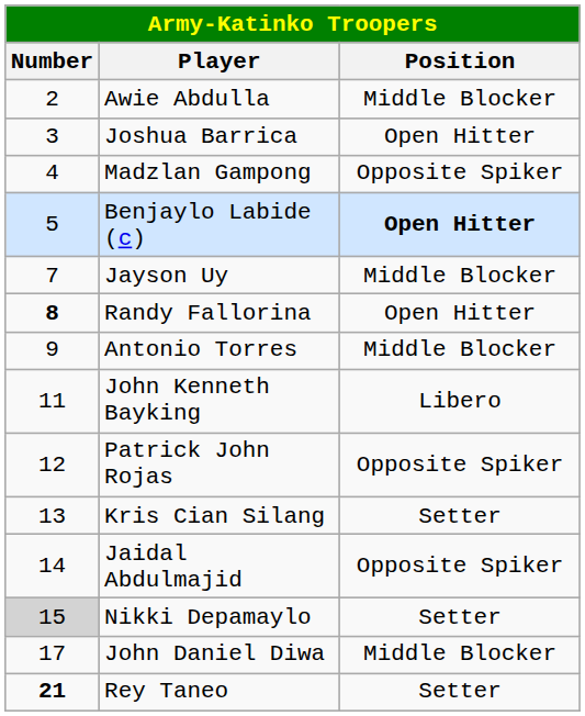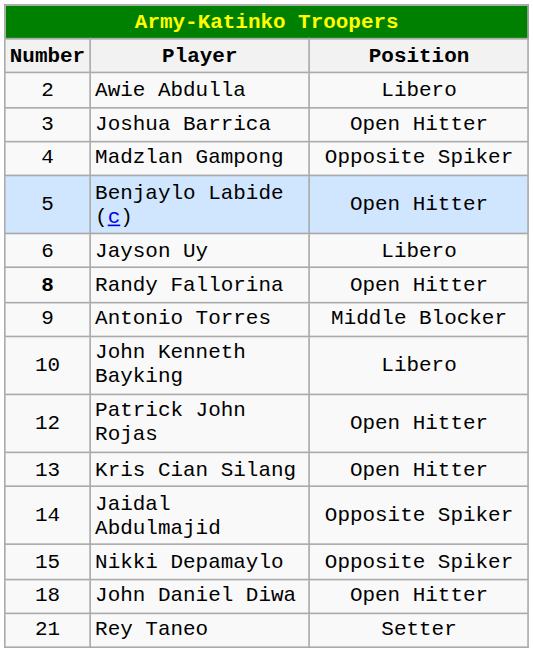 <table class="wikitable sortable" style="text-align:center;">
 <tr>
 <th colspan="5" style= "background: green; color: yellow; text-align: center"><strong>Army-Katinko Troopers</strong></th>
 </tr>
 <tr>
 <th width=3px>Number</th>
 <th width=130px>Player</th>
 <th width=130px>Position</th>
 </tr>
 <tr>
 <td>2</td>
 <td style="text-align: left">Awie Abdulla</td>
-<td>Middle Blocker</td>
+<td>Libero</td>
 </tr>
 <tr>
 <td>3</td>
 <td style="text-align: left">Joshua Barrica</td>
 <td>Open Hitter</td>
 </tr>
 <tr>
 <td>4</td>
 <td style="text-align: left">Madzlan Gampong</td>
 <td>Opposite Spiker</td>
 </tr>
 <tr bgcolor=#D0E6FF>
 <td>5</td>
 <td style="text-align: left">Benjaylo Labide (<a href='#'>c</a>)</td>
-<td><strong>Open Hitter</strong></td>
+<td>Open Hitter</td>
 </tr>
 <tr>
-<td>7</td>
+<td>6</td>
 <td style="text-align: left">Jayson Uy</td>
-<td>Middle Blocker</td>
+<td>Libero</td>
 </tr>
 <tr>
 <td><strong>8</strong></td>
 <td style="text-align: left">Randy Fallorina</td>
 <td>Open Hitter</td>
 </tr>
 <tr>
 <td>9</td>
 <td style="text-align: left">Antonio Torres</td>
 <td>Middle Blocker</td>
 </tr>
 <tr>
-<td>11</td>
+<td>10</td>
 <td style="text-align: left">John Kenneth Bayking</td>
 <td>Libero</td>
 </tr>
 <tr>
 <td>12</td>
 <td style="text-align: left">Patrick John Rojas</td>
-<td>Opposite Spiker</td>
+<td>Open Hitter</td>
 </tr>
 <tr>
 <td>13</td>
 <td style="text-align: left">Kris Cian Silang</td>
-<td>Setter</td>
+<td>Open Hitter</td>
 </tr>
 <tr>
 <td>14</td>
 <td style="text-align: left">Jaidal Abdulmajid</td>
 <td>Opposite Spiker</td>
 </tr>
 <tr>
-<td style="background: lightgrey;">15</td>
+<td>15</td>
 <td style="text-align: left">Nikki Depamaylo</td>
-<td>Setter</td>
+<td>Opposite Spiker</td>
 </tr>
 <tr>
-<td>17</td>
+<td>18</td>
 <td style="text-align: left">John Daniel Diwa</td>
-<td>Middle Blocker</td>
+<td>Open Hitter</td>
 </tr>
 <tr>
-<td><strong>21</strong></td>
+<td>21</td>
 <td style="text-align: left">Rey Taneo</td>
 <td>Setter</td>
 </tr>
 </table>
